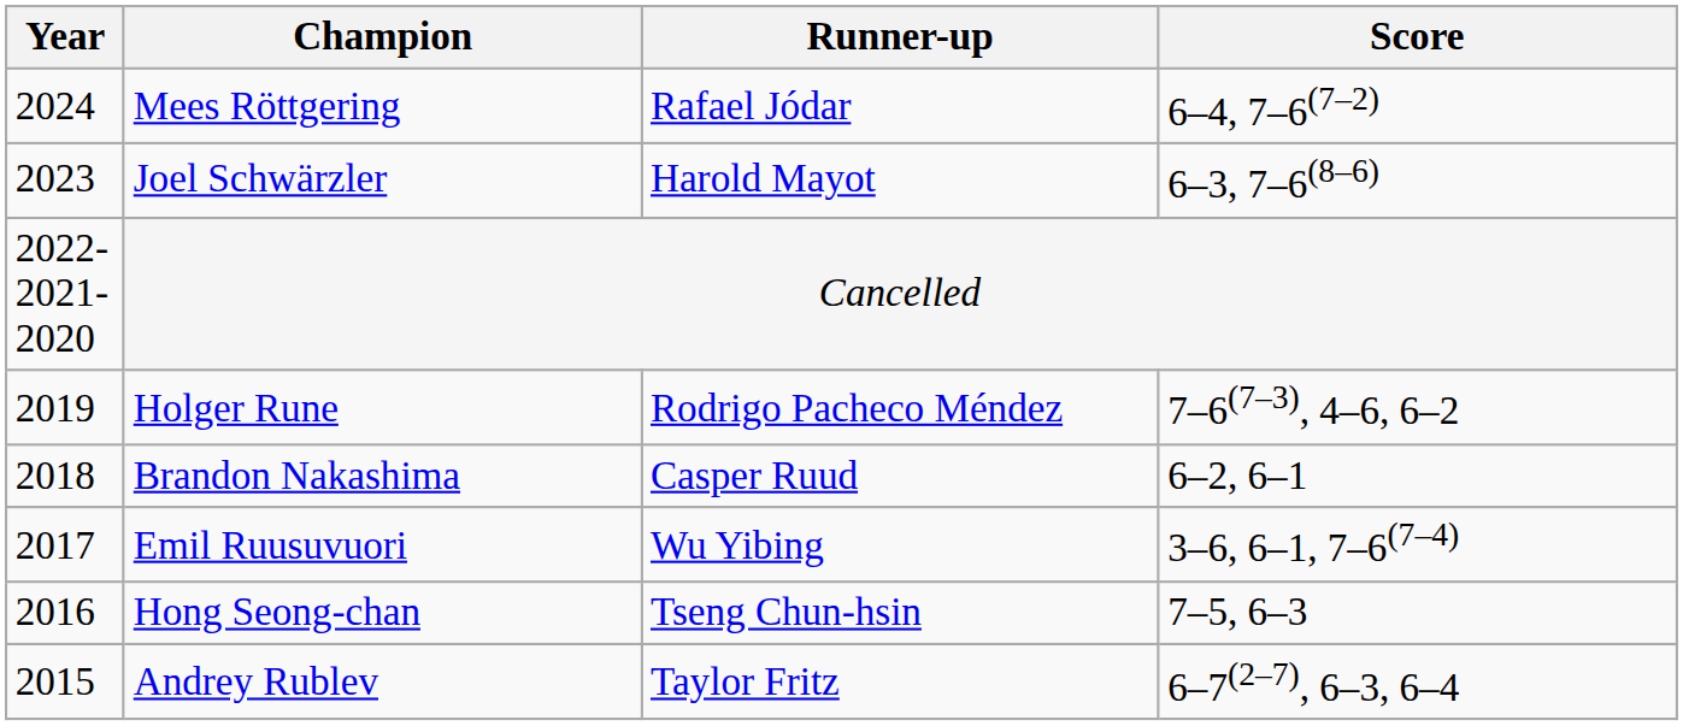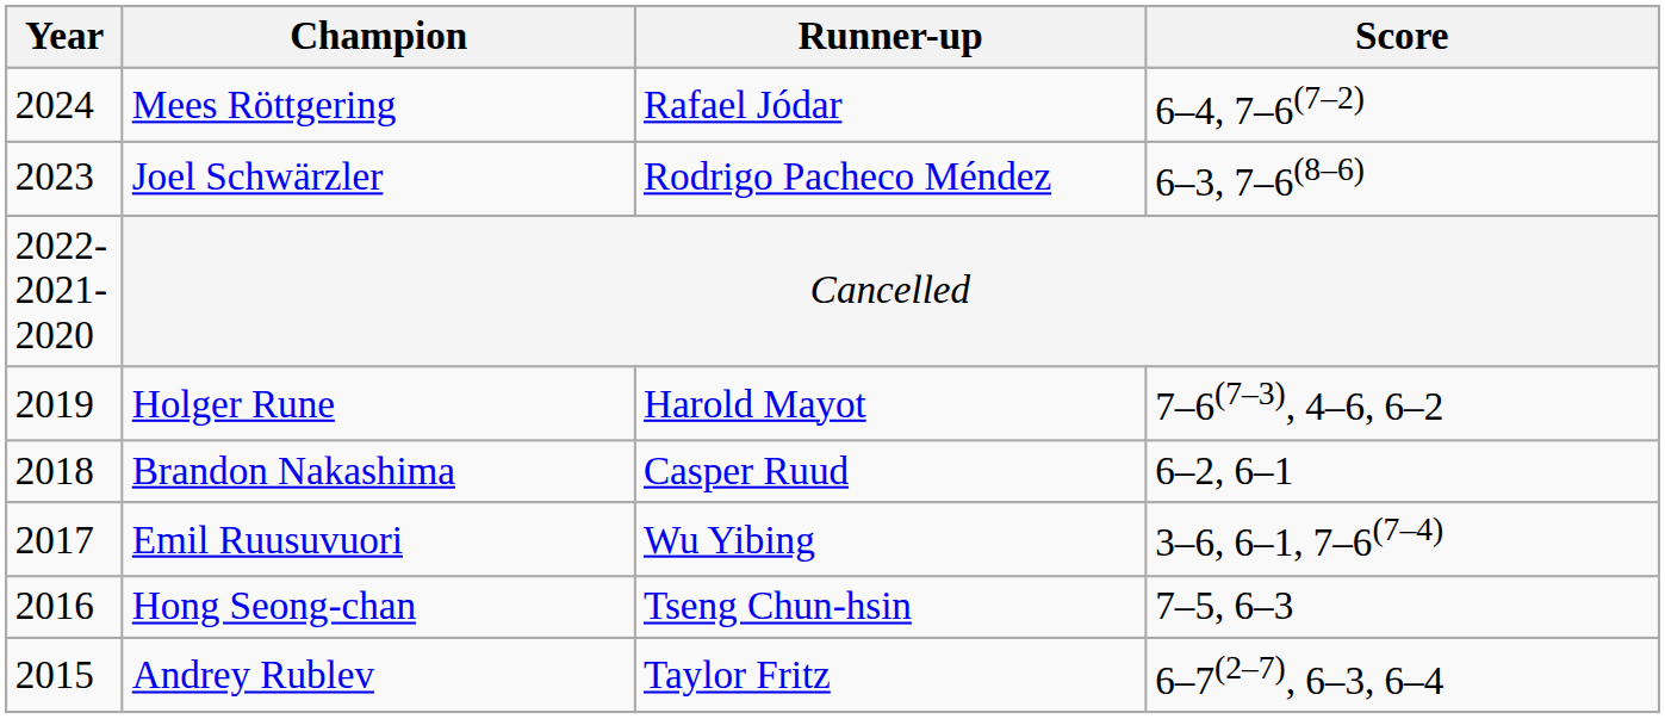 <table class=wikitable>
 <tr style="white-space: nowrap;">
 <th style="width:40px">Year</th>
 <th style="width:200px">Champion</th>
 <th style="width:200px">Runner-up</th>
 <th style="width:200px" class="unsortable">Score</th>
 </tr>
 <tr>
 <td>2024</td>
 <td> <a href='#'>Mees Röttgering</a></td>
 <td> <a href='#'>Rafael Jódar</a></td>
 <td>6–4, 7–6<sup>(7–2)</sup></td>
 </tr>
 <tr>
 <td>2023</td>
 <td> <a href='#'>Joel Schwärzler</a></td>
-<td> <a href='#'>Harold Mayot</a></td>
+<td> <a href='#'>Rodrigo Pacheco Méndez</a></td>
 <td>6–3, 7–6<sup>(8–6)</sup></td>
 </tr>
 <tr>
 <td>2022-2021-2020</td>
 <td bgcolor=f5f5f5 align=center colspan=3><em>Cancelled</em></td>
 </tr>
 <tr>
 <td>2019</td>
 <td> <a href='#'>Holger Rune</a></td>
-<td> <a href='#'>Rodrigo Pacheco Méndez</a></td>
+<td> <a href='#'>Harold Mayot</a></td>
 <td>7–6<sup>(7–3)</sup>, 4–6, 6–2</td>
 </tr>
 <tr>
 <td>2018</td>
 <td> <a href='#'>Brandon Nakashima</a></td>
 <td> <a href='#'>Casper Ruud</a></td>
 <td>6–2, 6–1</td>
 </tr>
 <tr>
 <td>2017</td>
 <td> <a href='#'>Emil Ruusuvuori</a></td>
 <td> <a href='#'>Wu Yibing</a></td>
 <td>3–6, 6–1, 7–6<sup>(7–4)</sup></td>
 </tr>
 <tr>
 <td>2016</td>
 <td> <a href='#'>Hong Seong-chan</a></td>
 <td> <a href='#'>Tseng Chun-hsin</a></td>
 <td>7–5, 6–3</td>
 </tr>
 <tr>
 <td>2015</td>
 <td> <a href='#'>Andrey Rublev</a></td>
 <td> <a href='#'>Taylor Fritz</a></td>
 <td>6–7<sup>(2–7)</sup>, 6–3, 6–4</td>
 </tr>
 </table>
